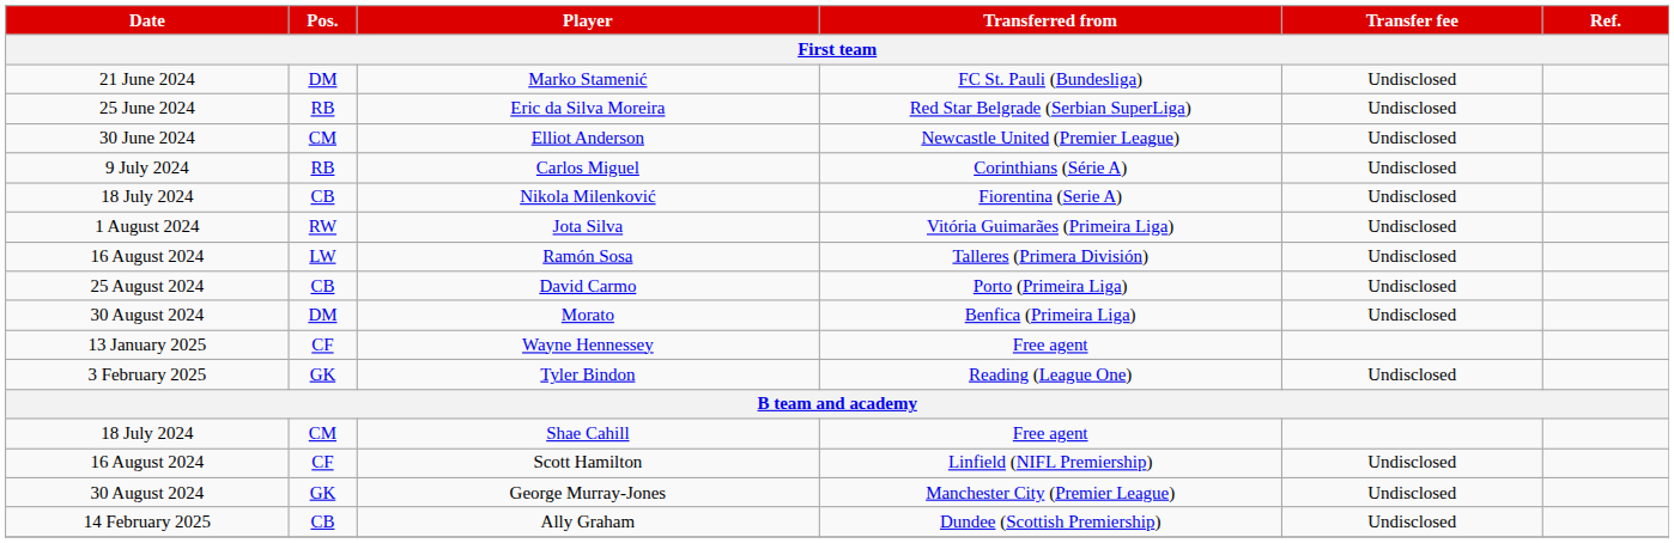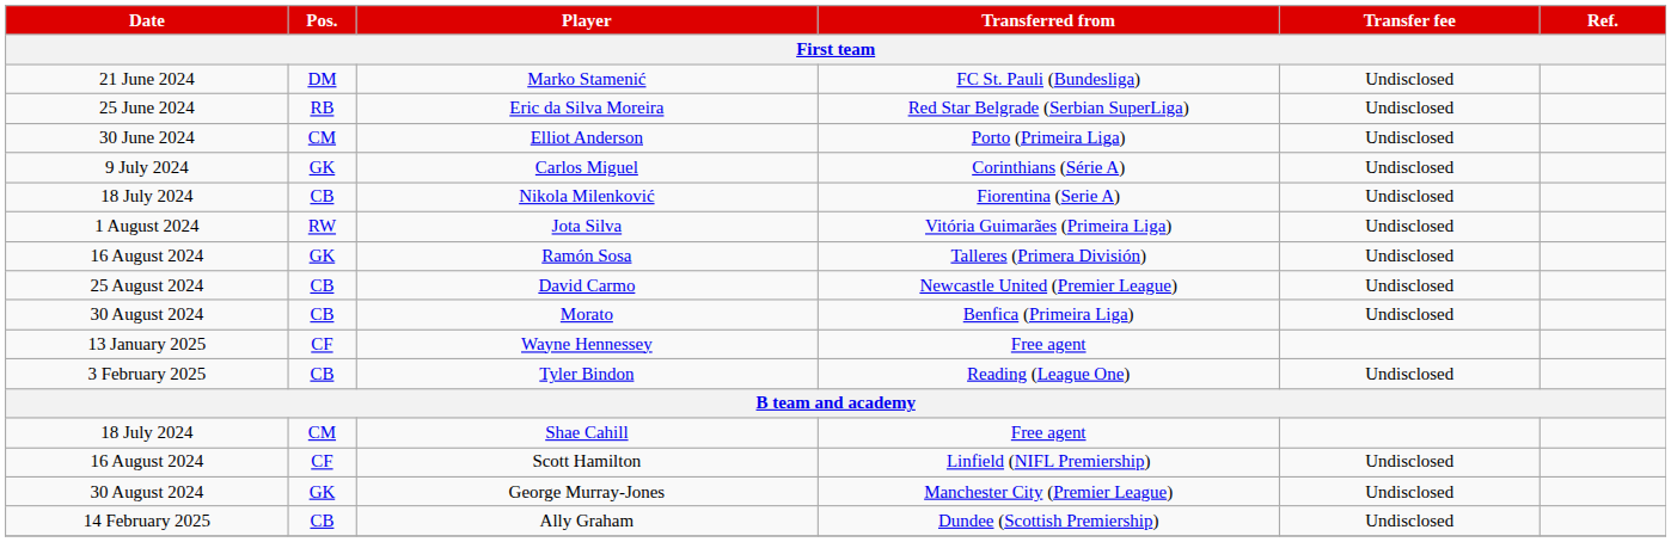 <table class="wikitable sortable" style="text-align:center;font-size:85%; width:100%;">
 <tr>
 <th style="background:#DD0000; color:#FFFFFF; width:120px;">Date</th>
 <th style="background:#DD0000; color:#FFFFFF; width:20px;">Pos.</th>
 <th style="background:#DD0000; color:#FFFFFF; width:200px;">Player</th>
 <th style="background:#DD0000; color:#FFFFFF; width:200px;">Transferred from</th>
 <th style="background:#DD0000; color:#FFFFFF; width:110px;">Transfer fee</th>
 <th style="background:#DD0000; color:#FFFFFF; width:50px;">Ref.</th>
 </tr>
 <tr>
 <th colspan="8"><a href='#'>First team</a></th>
 </tr>
 <tr>
 <td>21 June 2024</td>
 <td><a href='#'>DM</a></td>
 <td> <a href='#'>Marko Stamenić</a></td>
 <td> <a href='#'>FC St. Pauli</a> (<a href='#'>Bundesliga</a>)</td>
 <td>Undisclosed</td>
 <td></td>
 </tr>
 <tr>
 <td>25 June 2024</td>
 <td><a href='#'>RB</a></td>
 <td> <a href='#'>Eric da Silva Moreira</a></td>
 <td> <a href='#'>Red Star Belgrade</a> (<a href='#'>Serbian SuperLiga</a>)</td>
 <td>Undisclosed</td>
 <td></td>
 </tr>
 <tr>
 <td>30 June 2024</td>
 <td><a href='#'>CM</a></td>
 <td> <a href='#'>Elliot Anderson</a></td>
-<td> <a href='#'>Newcastle United</a> (<a href='#'>Premier League</a>)</td>
+<td> <a href='#'>Porto</a> (<a href='#'>Primeira Liga</a>)</td>
 <td>Undisclosed</td>
 <td></td>
 </tr>
 <tr>
 <td>9 July 2024</td>
-<td><a href='#'>RB</a></td>
+<td><a href='#'>GK</a></td>
 <td> <a href='#'>Carlos Miguel</a></td>
 <td> <a href='#'>Corinthians</a> (<a href='#'>Série A</a>)</td>
 <td>Undisclosed</td>
 <td></td>
 </tr>
 <tr>
 <td>18 July 2024</td>
 <td><a href='#'>CB</a></td>
 <td> <a href='#'>Nikola Milenković</a></td>
 <td> <a href='#'>Fiorentina</a> (<a href='#'>Serie A</a>)</td>
 <td>Undisclosed</td>
 <td></td>
 </tr>
 <tr>
 <td>1 August 2024</td>
 <td><a href='#'>RW</a></td>
 <td> <a href='#'>Jota Silva</a></td>
 <td> <a href='#'>Vitória Guimarães</a> (<a href='#'>Primeira Liga</a>)</td>
 <td>Undisclosed</td>
 <td></td>
 </tr>
 <tr>
 <td>16 August 2024</td>
-<td><a href='#'>LW</a></td>
+<td><a href='#'>GK</a></td>
 <td> <a href='#'>Ramón Sosa</a></td>
 <td> <a href='#'>Talleres</a> (<a href='#'>Primera División</a>)</td>
 <td>Undisclosed</td>
 <td></td>
 </tr>
 <tr>
 <td>25 August 2024</td>
 <td><a href='#'>CB</a></td>
 <td> <a href='#'>David Carmo</a></td>
-<td> <a href='#'>Porto</a> (<a href='#'>Primeira Liga</a>)</td>
+<td> <a href='#'>Newcastle United</a> (<a href='#'>Premier League</a>)</td>
 <td>Undisclosed</td>
 <td></td>
 </tr>
 <tr>
 <td>30 August 2024</td>
-<td><a href='#'>DM</a></td>
+<td><a href='#'>CB</a></td>
 <td> <a href='#'>Morato</a></td>
 <td> <a href='#'>Benfica</a> (<a href='#'>Primeira Liga</a>)</td>
 <td>Undisclosed</td>
 <td></td>
 </tr>
 <tr>
 <td>13 January 2025</td>
 <td><a href='#'>CF</a></td>
 <td> <a href='#'>Wayne Hennessey</a></td>
 <td><a href='#'>Free agent</a></td>
 <td></td>
 <td></td>
 </tr>
 <tr>
 <td>3 February 2025</td>
-<td><a href='#'>GK</a></td>
+<td><a href='#'>CB</a></td>
 <td> <a href='#'>Tyler Bindon</a></td>
 <td> <a href='#'>Reading</a> (<a href='#'>League One</a>)</td>
 <td>Undisclosed</td>
 <td></td>
 </tr>
 <tr>
 <th colspan="8"><a href='#'>B team and academy</a></th>
 </tr>
 <tr>
 <td>18 July 2024</td>
 <td><a href='#'>CM</a></td>
 <td> <a href='#'>Shae Cahill</a></td>
 <td><a href='#'>Free agent</a></td>
 <td></td>
 <td></td>
 </tr>
 <tr>
 <td>16 August 2024</td>
 <td><a href='#'>CF</a></td>
 <td> Scott Hamilton</td>
 <td> <a href='#'>Linfield</a> (<a href='#'>NIFL Premiership</a>)</td>
 <td>Undisclosed</td>
 <td></td>
 </tr>
 <tr>
 <td>30 August 2024</td>
 <td><a href='#'>GK</a></td>
 <td> George Murray-Jones</td>
 <td> <a href='#'>Manchester City</a> (<a href='#'>Premier League</a>)</td>
 <td>Undisclosed</td>
 <td></td>
 </tr>
 <tr>
 <td>14 February 2025</td>
 <td><a href='#'>CB</a></td>
 <td> Ally Graham</td>
 <td> <a href='#'>Dundee</a> (<a href='#'>Scottish Premiership</a>)</td>
 <td>Undisclosed</td>
 <td></td>
 </tr>
 <tr>
 </tr>
 </table>
